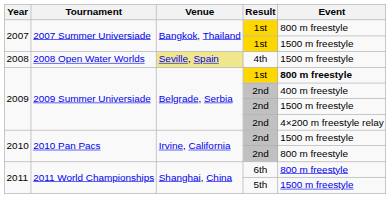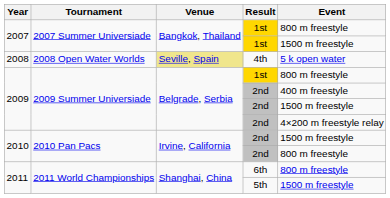 <table class=wikitable>
 <tr>
 <th>Year</th>
 <th>Tournament</th>
 <th>Venue</th>
 <th>Result</th>
 <th>Event</th>
 </tr>
 <tr>
 <td rowspan=2>2007</td>
 <td rowspan=2><a href='#'>2007 Summer Universiade</a></td>
 <td rowspan=2><a href='#'>Bangkok</a>, <a href='#'>Thailand</a></td>
 <td bgcolor="gold" align="center">1st</td>
 <td>800 m freestyle</td>
 </tr>
 <tr>
 <td bgcolor="gold" align="center">1st</td>
 <td>1500 m freestyle</td>
 </tr>
 <tr>
 <td>2008</td>
 <td><a href='#'>2008 Open Water Worlds</a></td>
 <td style="background: khaki;"><a href='#'>Seville</a>, <a href='#'>Spain</a></td>
 <td align="center">4th</td>
-<td>1500 m freestyle</td>
+<td><a href='#'>5 k open water</a></td>
 </tr>
 <tr>
 <td rowspan=4>2009</td>
 <td rowspan=4><a href='#'>2009 Summer Universiade</a></td>
 <td rowspan=4><a href='#'>Belgrade</a>, <a href='#'>Serbia</a></td>
 <td bgcolor="gold" align="center">1st</td>
-<td><strong>800 m freestyle</strong></td>
+<td>800 m freestyle</td>
 </tr>
 <tr>
 <td bgcolor="silver" align="center">2nd</td>
 <td>400 m freestyle</td>
 </tr>
 <tr>
 <td bgcolor="silver" align="center">2nd</td>
 <td>1500 m freestyle</td>
 </tr>
 <tr>
 <td bgcolor="silver" align="center">2nd</td>
 <td>4×200 m freestyle relay</td>
 </tr>
 <tr>
 <td rowspan=2>2010</td>
 <td rowspan=2><a href='#'>2010 Pan Pacs</a></td>
 <td rowspan=2><a href='#'>Irvine</a>, <a href='#'>California</a></td>
 <td bgcolor="silver" align="center">2nd</td>
 <td>1500 m freestyle</td>
 </tr>
 <tr>
 <td bgcolor="silver" align="center">2nd</td>
 <td>800 m freestyle</td>
 </tr>
 <tr>
 <td rowspan=2>2011</td>
 <td rowspan=2><a href='#'>2011 World Championships</a></td>
 <td rowspan=2><a href='#'>Shanghai</a>, <a href='#'>China</a></td>
 <td align="center">6th</td>
 <td><a href='#'>800 m freestyle</a></td>
 </tr>
 <tr>
 <td align="center">5th</td>
 <td><a href='#'>1500 m freestyle</a></td>
 </tr>
 </table>
